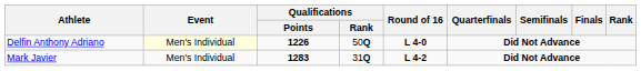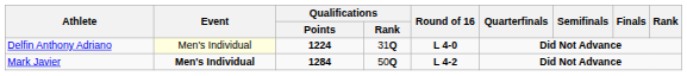 <table class="wikitable" width="75%" style="text-align:center; font-size:90%">
 <tr>
 <th rowspan="2" width="22%">Athlete</th>
 <th rowspan="2" width="18%">Event</th>
 <th colspan="2" width="20%">Qualifications</th>
 <th rowspan="2">Round of 16</th>
 <th rowspan="2">Quarterfinals</th>
 <th rowspan="2">Semifinals</th>
 <th rowspan="2">Finals</th>
 <th rowspan="2">Rank</th>
 </tr>
 <tr>
 <th width="13%">Points</th>
 <th>Rank</th>
 </tr>
 <tr>
 <td align=left><a href='#'>Delfin Anthony Adriano</a></td>
 <td align=center style="background: lightyellow;">Men's Individual</td>
-<td><strong>1226</strong></td>
-<td>50<strong>Q</strong></td>
+<td><strong>1224</strong></td>
+<td>31<strong>Q</strong></td>
 <td align=center> <strong>L 4-0</strong></td>
 <td align=center colspan="4"><strong>Did Not Advance</strong></td>
 </tr>
 <tr>
 <td align=left><a href='#'>Mark Javier</a></td>
-<td align=center>Men's Individual</td>
-<td><strong>1283</strong></td>
-<td>31<strong>Q</strong></td>
+<td align=center><strong>Men's Individual</strong></td>
+<td><strong>1284</strong></td>
+<td>50<strong>Q</strong></td>
 <td align=center> <strong>L 4-2</strong></td>
 <td align=center colspan="4"><strong>Did Not Advance</strong></td>
 </tr>
 </table>
